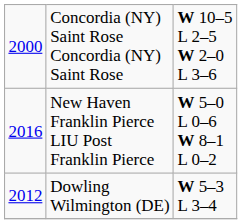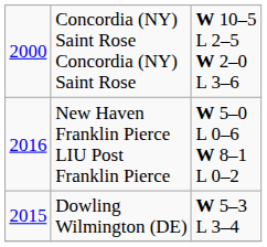 <table class="wikitable">
 <tr>
 <td><a href='#'>2000</a></td>
 <td>Concordia (NY)<br>Saint Rose<br>Concordia (NY)<br>Saint Rose</td>
 <td><strong>W</strong> 10–5<br>L 2–5<br><strong>W</strong> 2–0<br>L 3–6</td>
 </tr>
 <tr>
 <td><a href='#'>2016</a></td>
 <td>New Haven<br>Franklin Pierce<br>LIU Post<br>Franklin Pierce</td>
 <td><strong>W</strong> 5–0<br>L 0–6<br><strong>W</strong> 8–1<br>L 0–2</td>
 </tr>
 <tr>
-<td><a href='#'>2012</a></td>
+<td><a href='#'>2015</a></td>
 <td>Dowling<br>Wilmington (DE)</td>
 <td><strong>W</strong> 5–3<br>L 3–4</td>
 </tr>
 <tr>
 </tr>
 </table>
